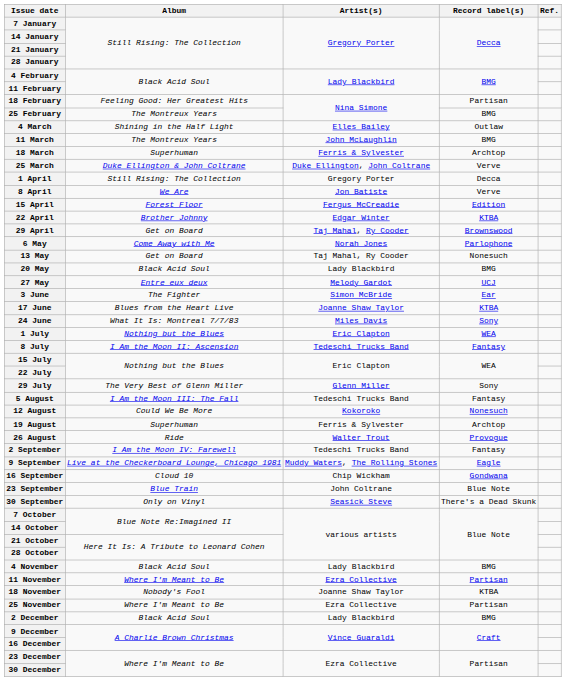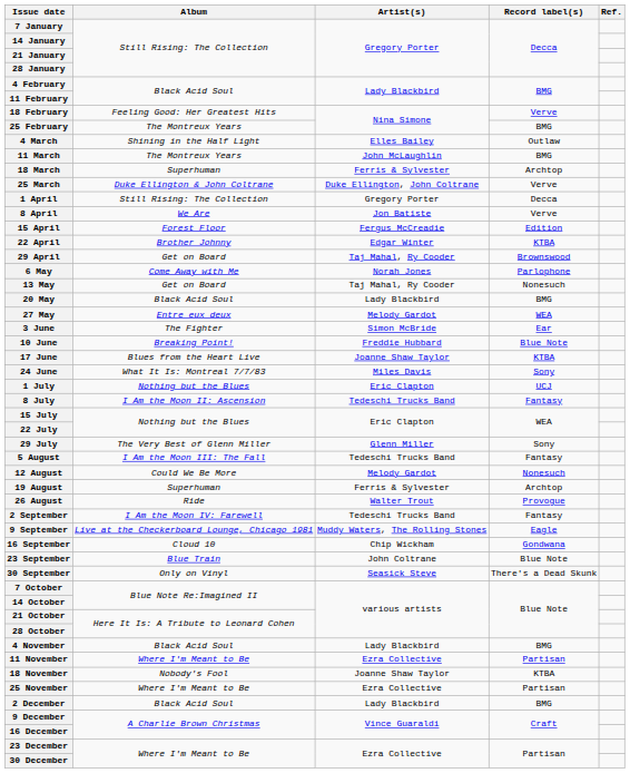 <table class="wikitable plainrowheaders" style="text-align:center">
 <tr>
 <th scope="col">Issue date</th>
 <th scope="col">Album</th>
 <th scope="col">Artist(s)</th>
 <th scope="col">Record label(s)</th>
 <th scope="col">Ref.</th>
 </tr>
 <tr>
 <th scope="row">7 January</th>
 <td rowspan="4"><em>Still Rising: The Collection</em></td>
 <td rowspan="4"><a href='#'>Gregory Porter</a></td>
 <td rowspan="4"><a href='#'>Decca</a></td>
 <td></td>
 </tr>
 <tr>
 <th scope="row">14 January</th>
 <td></td>
 </tr>
 <tr>
 <th scope="row">21 January</th>
 <td></td>
 </tr>
 <tr>
 <th scope="row">28 January</th>
 <td></td>
 </tr>
 <tr>
 <th scope="row">4 February</th>
 <td rowspan="2"><em>Black Acid Soul</em></td>
 <td rowspan="2"><a href='#'>Lady Blackbird</a></td>
 <td rowspan="2"><a href='#'>BMG</a></td>
 <td></td>
 </tr>
 <tr>
 <th scope="row">11 February</th>
 <td></td>
 </tr>
 <tr>
 <th scope="row">18 February</th>
 <td><em>Feeling Good: Her Greatest Hits</em></td>
 <td rowspan="2"><a href='#'>Nina Simone</a></td>
-<td>Partisan</td>
+<td><a href='#'>Verve</a></td>
 <td></td>
 </tr>
 <tr>
 <th scope="row">25 February</th>
 <td><em>The Montreux Years</em></td>
 <td>BMG</td>
 <td></td>
 </tr>
 <tr>
 <th scope="row">4 March</th>
 <td><em>Shining in the Half Light</em></td>
 <td><a href='#'>Elles Bailey</a></td>
 <td>Outlaw</td>
 <td></td>
 </tr>
 <tr>
 <th scope="row">11 March</th>
 <td><em>The Montreux Years</em></td>
 <td><a href='#'>John McLaughlin</a></td>
 <td>BMG</td>
 <td></td>
 </tr>
 <tr>
 <th scope="row">18 March</th>
 <td><em>Superhuman</em></td>
 <td><a href='#'>Ferris & Sylvester</a></td>
 <td>Archtop</td>
 <td></td>
 </tr>
 <tr>
 <th scope="row">25 March</th>
 <td><em><a href='#'>Duke Ellington & John Coltrane</a></em></td>
 <td><a href='#'>Duke Ellington</a>, <a href='#'>John Coltrane</a></td>
 <td>Verve</td>
 <td></td>
 </tr>
 <tr>
 <th scope="row">1 April</th>
 <td><em>Still Rising: The Collection</em></td>
 <td>Gregory Porter</td>
 <td>Decca</td>
 <td></td>
 </tr>
 <tr>
 <th scope="row">8 April</th>
 <td><em><a href='#'>We Are</a></em></td>
 <td><a href='#'>Jon Batiste</a></td>
 <td>Verve</td>
 <td></td>
 </tr>
 <tr>
 <th scope="row">15 April</th>
 <td><em><a href='#'>Forest Floor</a></em></td>
 <td><a href='#'>Fergus McCreadie</a></td>
 <td><a href='#'>Edition</a></td>
 <td></td>
 </tr>
 <tr>
 <th scope="row">22 April</th>
 <td><em><a href='#'>Brother Johnny</a></em></td>
 <td><a href='#'>Edgar Winter</a></td>
 <td><a href='#'>KTBA</a></td>
 <td></td>
 </tr>
 <tr>
 <th scope="row">29 April</th>
 <td><em>Get on Board</em></td>
 <td><a href='#'>Taj Mahal</a>, <a href='#'>Ry Cooder</a></td>
 <td><a href='#'>Brownswood</a></td>
 <td></td>
 </tr>
 <tr>
 <th scope="row">6 May</th>
 <td><em><a href='#'>Come Away with Me</a></em></td>
 <td><a href='#'>Norah Jones</a></td>
 <td><a href='#'>Parlophone</a></td>
 <td></td>
 </tr>
 <tr>
 <th scope="row">13 May</th>
 <td><em>Get on Board</em></td>
 <td>Taj Mahal, Ry Cooder</td>
 <td>Nonesuch</td>
 <td></td>
 </tr>
 <tr>
 <th scope="row">20 May</th>
 <td><em>Black Acid Soul</em></td>
 <td>Lady Blackbird</td>
 <td>BMG</td>
 <td></td>
 </tr>
 <tr>
 <th scope="row">27 May</th>
 <td><em><a href='#'>Entre eux deux</a></em></td>
 <td><a href='#'>Melody Gardot</a></td>
-<td><a href='#'>UCJ</a></td>
+<td><a href='#'>WEA</a></td>
 <td></td>
 </tr>
 <tr>
 <th scope="row">3 June</th>
 <td><em>The Fighter</em></td>
 <td><a href='#'>Simon McBride</a></td>
 <td><a href='#'>Ear</a></td>
+<td></td>
+</tr>
+<tr>
+<th scope="row">10 June</th>
+<td><em><a href='#'>Breaking Point!</a></em></td>
+<td><a href='#'>Freddie Hubbard</a></td>
+<td><a href='#'>Blue Note</a></td>
 <td></td>
 </tr>
 <tr>
 <th scope="row">17 June</th>
 <td><em>Blues from the Heart Live</em></td>
 <td><a href='#'>Joanne Shaw Taylor</a></td>
 <td><a href='#'>KTBA</a></td>
 <td></td>
 </tr>
 <tr>
 <th scope="row">24 June</th>
 <td><em>What It Is: Montreal 7/7/83</em></td>
 <td><a href='#'>Miles Davis</a></td>
 <td><a href='#'>Sony</a></td>
 <td></td>
 </tr>
 <tr>
 <th scope="row">1 July</th>
 <td><em><a href='#'>Nothing but the Blues</a></em></td>
 <td><a href='#'>Eric Clapton</a></td>
-<td><a href='#'>WEA</a></td>
+<td><a href='#'>UCJ</a></td>
 <td></td>
 </tr>
 <tr>
 <th scope="row">8 July</th>
 <td><em><a href='#'>I Am the Moon II: Ascension</a></em></td>
 <td><a href='#'>Tedeschi Trucks Band</a></td>
 <td><a href='#'>Fantasy</a></td>
 <td></td>
 </tr>
 <tr>
 <th scope="row">15 July</th>
 <td rowspan="2"><em>Nothing but the Blues</em></td>
 <td rowspan="2">Eric Clapton</td>
 <td rowspan="2">WEA</td>
 <td></td>
 </tr>
 <tr>
 <th scope="row">22 July</th>
 <td></td>
 </tr>
 <tr>
 <th scope="row">29 July</th>
 <td><em>The Very Best of Glenn Miller</em></td>
 <td><a href='#'>Glenn Miller</a></td>
 <td>Sony</td>
 <td></td>
 </tr>
 <tr>
 <th scope="row">5 August</th>
 <td><em><a href='#'>I Am the Moon III: The Fall</a></em></td>
 <td>Tedeschi Trucks Band</td>
 <td>Fantasy</td>
 <td></td>
 </tr>
 <tr>
 <th scope="row">12 August</th>
 <td><em>Could We Be More</em></td>
-<td><a href='#'>Kokoroko</a></td>
+<td><a href='#'>Melody Gardot</a></td>
 <td><a href='#'>Nonesuch</a></td>
 <td></td>
 </tr>
 <tr>
 <th scope="row">19 August</th>
 <td><em>Superhuman</em></td>
 <td>Ferris & Sylvester</td>
 <td>Archtop</td>
 <td></td>
 </tr>
 <tr>
 <th scope="row">26 August</th>
 <td><em>Ride</em></td>
 <td><a href='#'>Walter Trout</a></td>
 <td><a href='#'>Provogue</a></td>
 <td></td>
 </tr>
 <tr>
 <th scope="row">2 September</th>
 <td><em><a href='#'>I Am the Moon IV: Farewell</a></em></td>
 <td>Tedeschi Trucks Band</td>
 <td>Fantasy</td>
 <td></td>
 </tr>
 <tr>
 <th scope="row">9 September</th>
 <td><em><a href='#'>Live at the Checkerboard Lounge, Chicago 1981</a></em></td>
 <td><a href='#'>Muddy Waters</a>, <a href='#'>The Rolling Stones</a></td>
 <td><a href='#'>Eagle</a></td>
 <td></td>
 </tr>
 <tr>
 <th scope="row">16 September</th>
 <td><em>Cloud 10</em></td>
 <td>Chip Wickham</td>
 <td><a href='#'>Gondwana</a></td>
 <td></td>
 </tr>
 <tr>
 <th scope="row">23 September</th>
 <td><em><a href='#'>Blue Train</a></em></td>
 <td>John Coltrane</td>
 <td>Blue Note</td>
 <td></td>
 </tr>
 <tr>
 <th scope="row">30 September</th>
 <td><em>Only on Vinyl</em></td>
 <td><a href='#'>Seasick Steve</a></td>
 <td>There's a Dead Skunk</td>
 <td></td>
 </tr>
 <tr>
 <th scope="row">7 October</th>
 <td rowspan="2"><em>Blue Note Re:Imagined II</em></td>
 <td rowspan="4">various artists</td>
 <td rowspan="4">Blue Note</td>
 <td></td>
 </tr>
 <tr>
 <th scope="row">14 October</th>
 <td></td>
 </tr>
 <tr>
 <th scope="row">21 October</th>
 <td rowspan="2"><em>Here It Is: A Tribute to Leonard Cohen</em></td>
 <td></td>
 </tr>
 <tr>
 <th scope="row">28 October</th>
 <td></td>
 </tr>
 <tr>
 <th scope="row">4 November</th>
 <td><em>Black Acid Soul</em></td>
 <td>Lady Blackbird</td>
 <td>BMG</td>
 <td></td>
 </tr>
 <tr>
 <th scope="row">11 November</th>
 <td><em><a href='#'>Where I'm Meant to Be</a></em></td>
 <td><a href='#'>Ezra Collective</a></td>
 <td><a href='#'>Partisan</a></td>
 <td></td>
 </tr>
 <tr>
 <th scope="row">18 November</th>
 <td><em>Nobody's Fool</em></td>
 <td>Joanne Shaw Taylor</td>
 <td>KTBA</td>
 <td></td>
 </tr>
 <tr>
 <th scope="row">25 November</th>
 <td><em>Where I'm Meant to Be</em></td>
 <td>Ezra Collective</td>
 <td>Partisan</td>
 <td></td>
 </tr>
 <tr>
 <th scope="row">2 December</th>
 <td><em>Black Acid Soul</em></td>
 <td>Lady Blackbird</td>
 <td>BMG</td>
 <td></td>
 </tr>
 <tr>
 <th scope="row">9 December</th>
 <td rowspan="2"><em><a href='#'>A Charlie Brown Christmas</a></em></td>
 <td rowspan="2"><a href='#'>Vince Guaraldi</a></td>
 <td rowspan="2"><a href='#'>Craft</a></td>
 <td></td>
 </tr>
 <tr>
 <th scope="row">16 December</th>
 <td></td>
 </tr>
 <tr>
 <th scope="row">23 December</th>
 <td rowspan="2"><em>Where I'm Meant to Be</em></td>
 <td rowspan="2">Ezra Collective</td>
 <td rowspan="2">Partisan</td>
 <td></td>
 </tr>
 <tr>
 <th scope="row">30 December</th>
 <td></td>
 </tr>
 </table>
